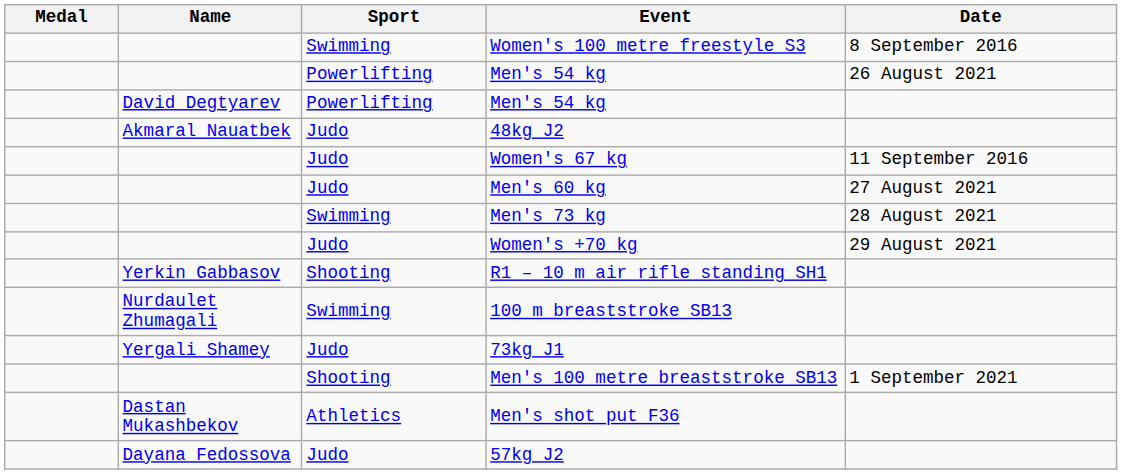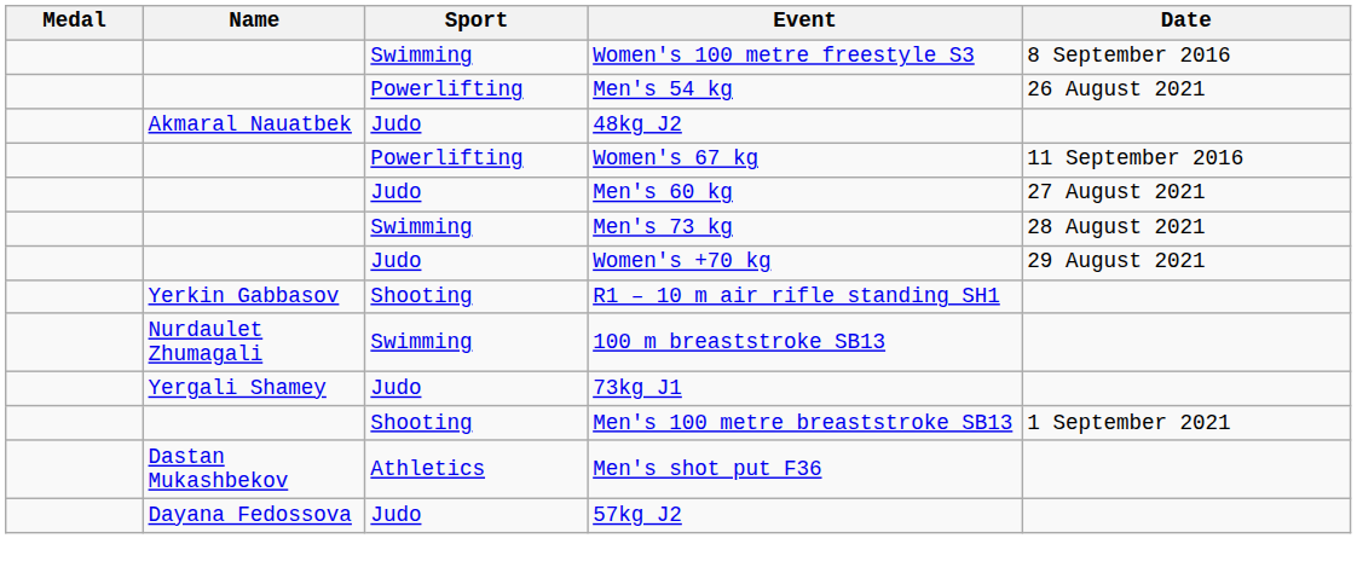 <table class="wikitable sortable" style="font-size:95%">
 <tr>
 <th style="width:6em">Medal</th>
 <th style="width:10em">Name</th>
 <th style="width:10em">Sport</th>
 <th style="width:20em">Event</th>
 <th style="width:15em">Date</th>
 </tr>
 <tr>
 <td></td>
 <td></td>
 <td><a href='#'>Swimming</a></td>
 <td><a href='#'>Women's 100 metre freestyle S3</a></td>
 <td>8 September 2016</td>
 </tr>
 <tr>
 <td></td>
 <td></td>
 <td><a href='#'>Powerlifting</a></td>
 <td><a href='#'>Men's 54 kg</a></td>
 <td>26 August 2021</td>
 </tr>
 <tr>
 <td></td>
-<td><a href='#'>David Degtyarev</a></td>
-<td><a href='#'>Powerlifting</a></td>
-<td><a href='#'>Men's 54 kg</a></td>
-<td></td>
-</tr>
-<tr>
-<td></td>
 <td><a href='#'>Akmaral Nauatbek</a></td>
 <td><a href='#'>Judo</a></td>
 <td><a href='#'>48kg J2</a></td>
 <td></td>
 </tr>
 <tr>
 <td></td>
 <td></td>
-<td><a href='#'>Judo</a></td>
+<td><a href='#'>Powerlifting</a></td>
 <td><a href='#'>Women's 67 kg</a></td>
 <td>11 September 2016</td>
 </tr>
 <tr>
 <td></td>
 <td></td>
 <td><a href='#'>Judo</a></td>
 <td><a href='#'>Men's 60 kg</a></td>
 <td>27 August 2021</td>
 </tr>
 <tr>
 <td></td>
 <td></td>
 <td><a href='#'>Swimming</a></td>
 <td><a href='#'>Men's 73 kg</a></td>
 <td>28 August 2021</td>
 </tr>
 <tr>
 <td></td>
 <td></td>
 <td><a href='#'>Judo</a></td>
 <td><a href='#'>Women's +70 kg</a></td>
 <td>29 August 2021</td>
 </tr>
 <tr>
 <td></td>
 <td><a href='#'>Yerkin Gabbasov</a></td>
 <td><a href='#'>Shooting</a></td>
 <td><a href='#'>R1 – 10 m air rifle standing SH1</a></td>
 <td></td>
 </tr>
 <tr>
 <td></td>
 <td><a href='#'>Nurdaulet Zhumagali</a></td>
 <td><a href='#'>Swimming</a></td>
 <td><a href='#'>100 m breaststroke SB13</a></td>
 <td></td>
 </tr>
 <tr>
 <td></td>
 <td><a href='#'>Yergali Shamey</a></td>
 <td><a href='#'>Judo</a></td>
 <td><a href='#'>73kg J1</a></td>
 <td></td>
 </tr>
 <tr>
 <td></td>
 <td></td>
 <td><a href='#'>Shooting</a></td>
 <td><a href='#'>Men's 100  metre breaststroke SB13</a></td>
 <td>1 September 2021</td>
 </tr>
 <tr>
 <td></td>
 <td><a href='#'>Dastan Mukashbekov</a></td>
 <td><a href='#'>Athletics</a></td>
 <td><a href='#'>Men's shot put F36</a></td>
 <td></td>
 </tr>
 <tr>
 <td></td>
 <td><a href='#'>Dayana Fedossova</a></td>
 <td><a href='#'>Judo</a></td>
 <td><a href='#'>57kg J2</a></td>
 <td></td>
 </tr>
 </table>
